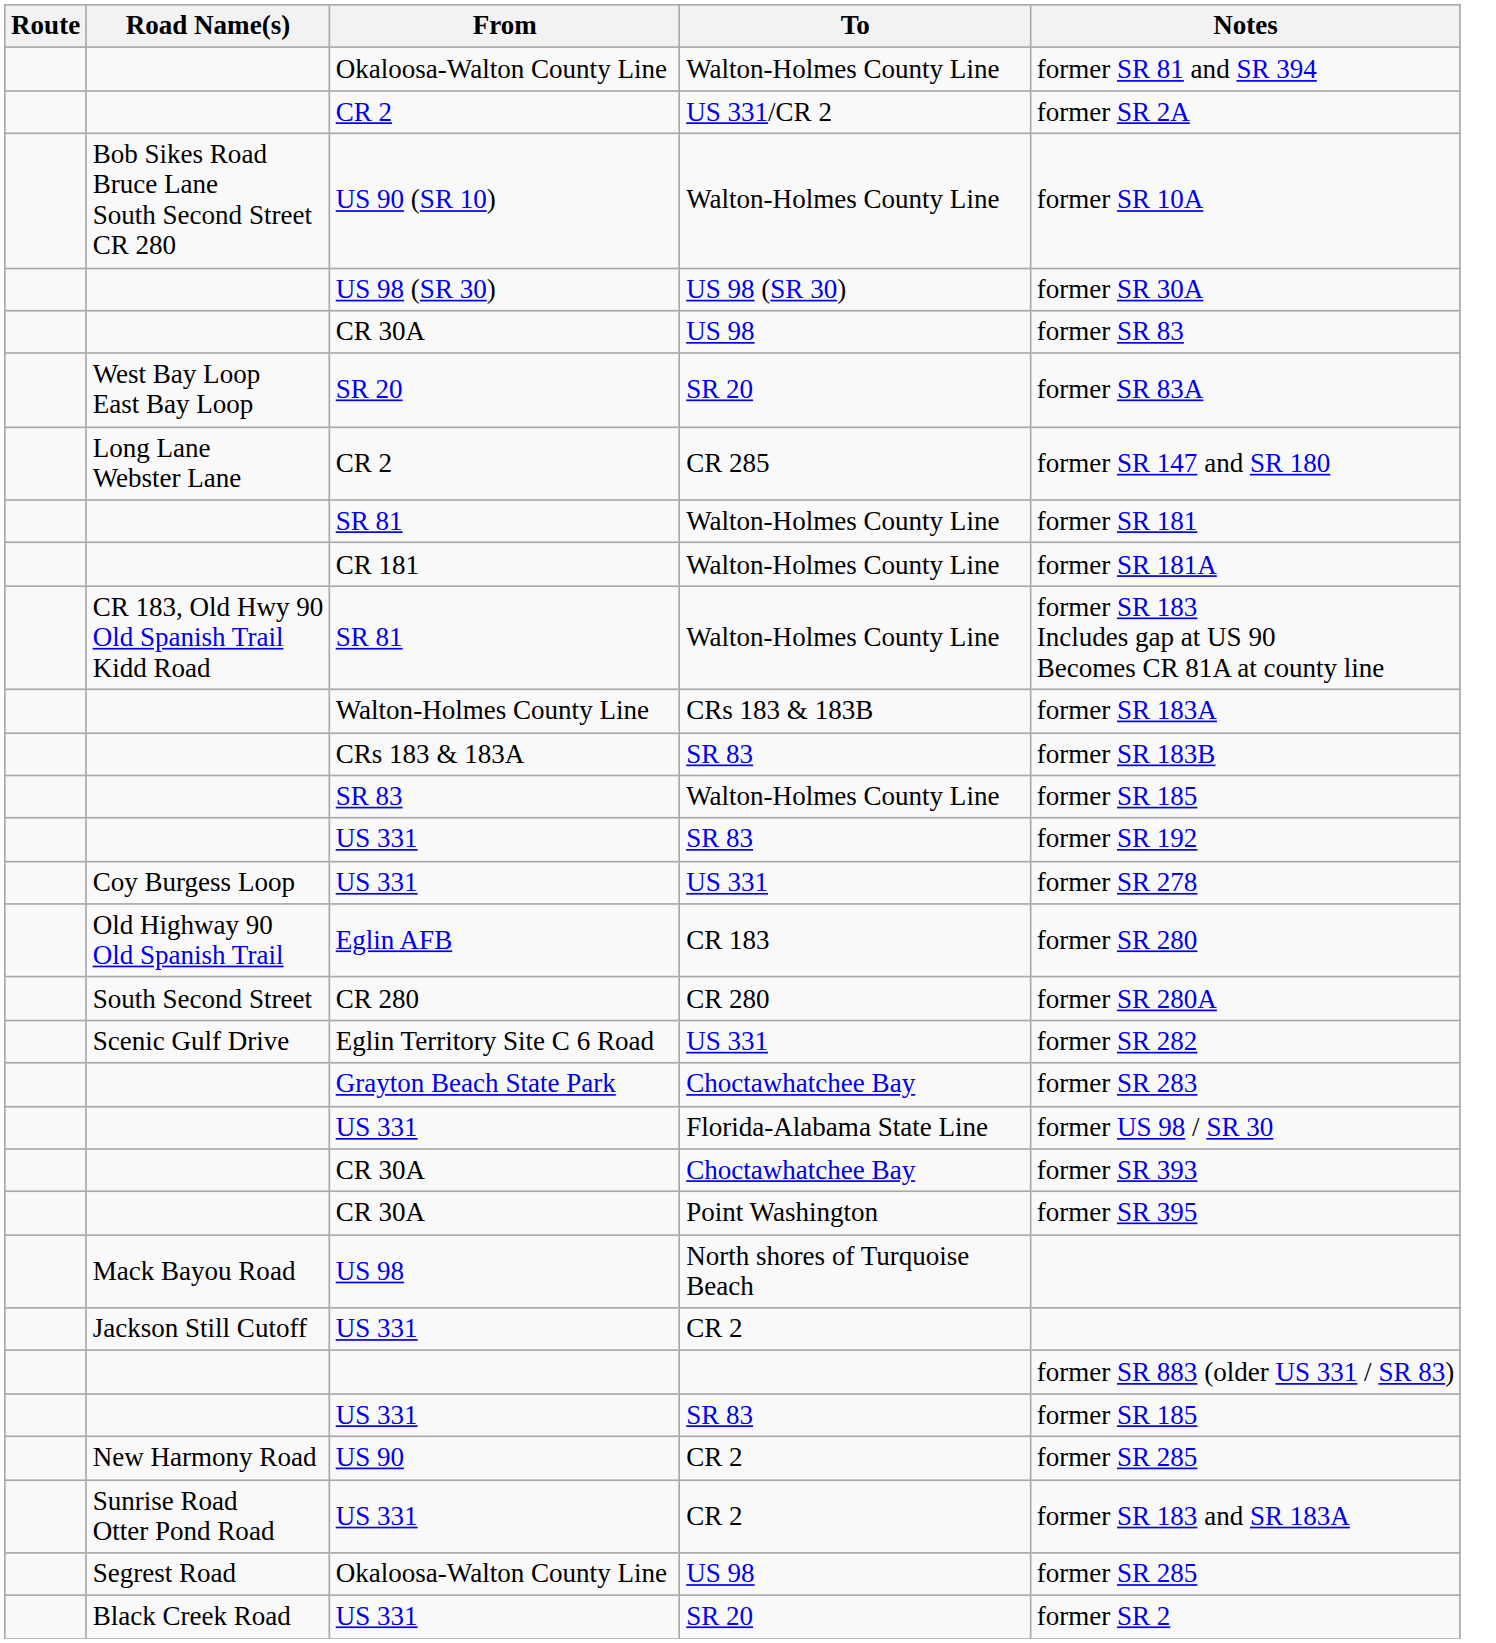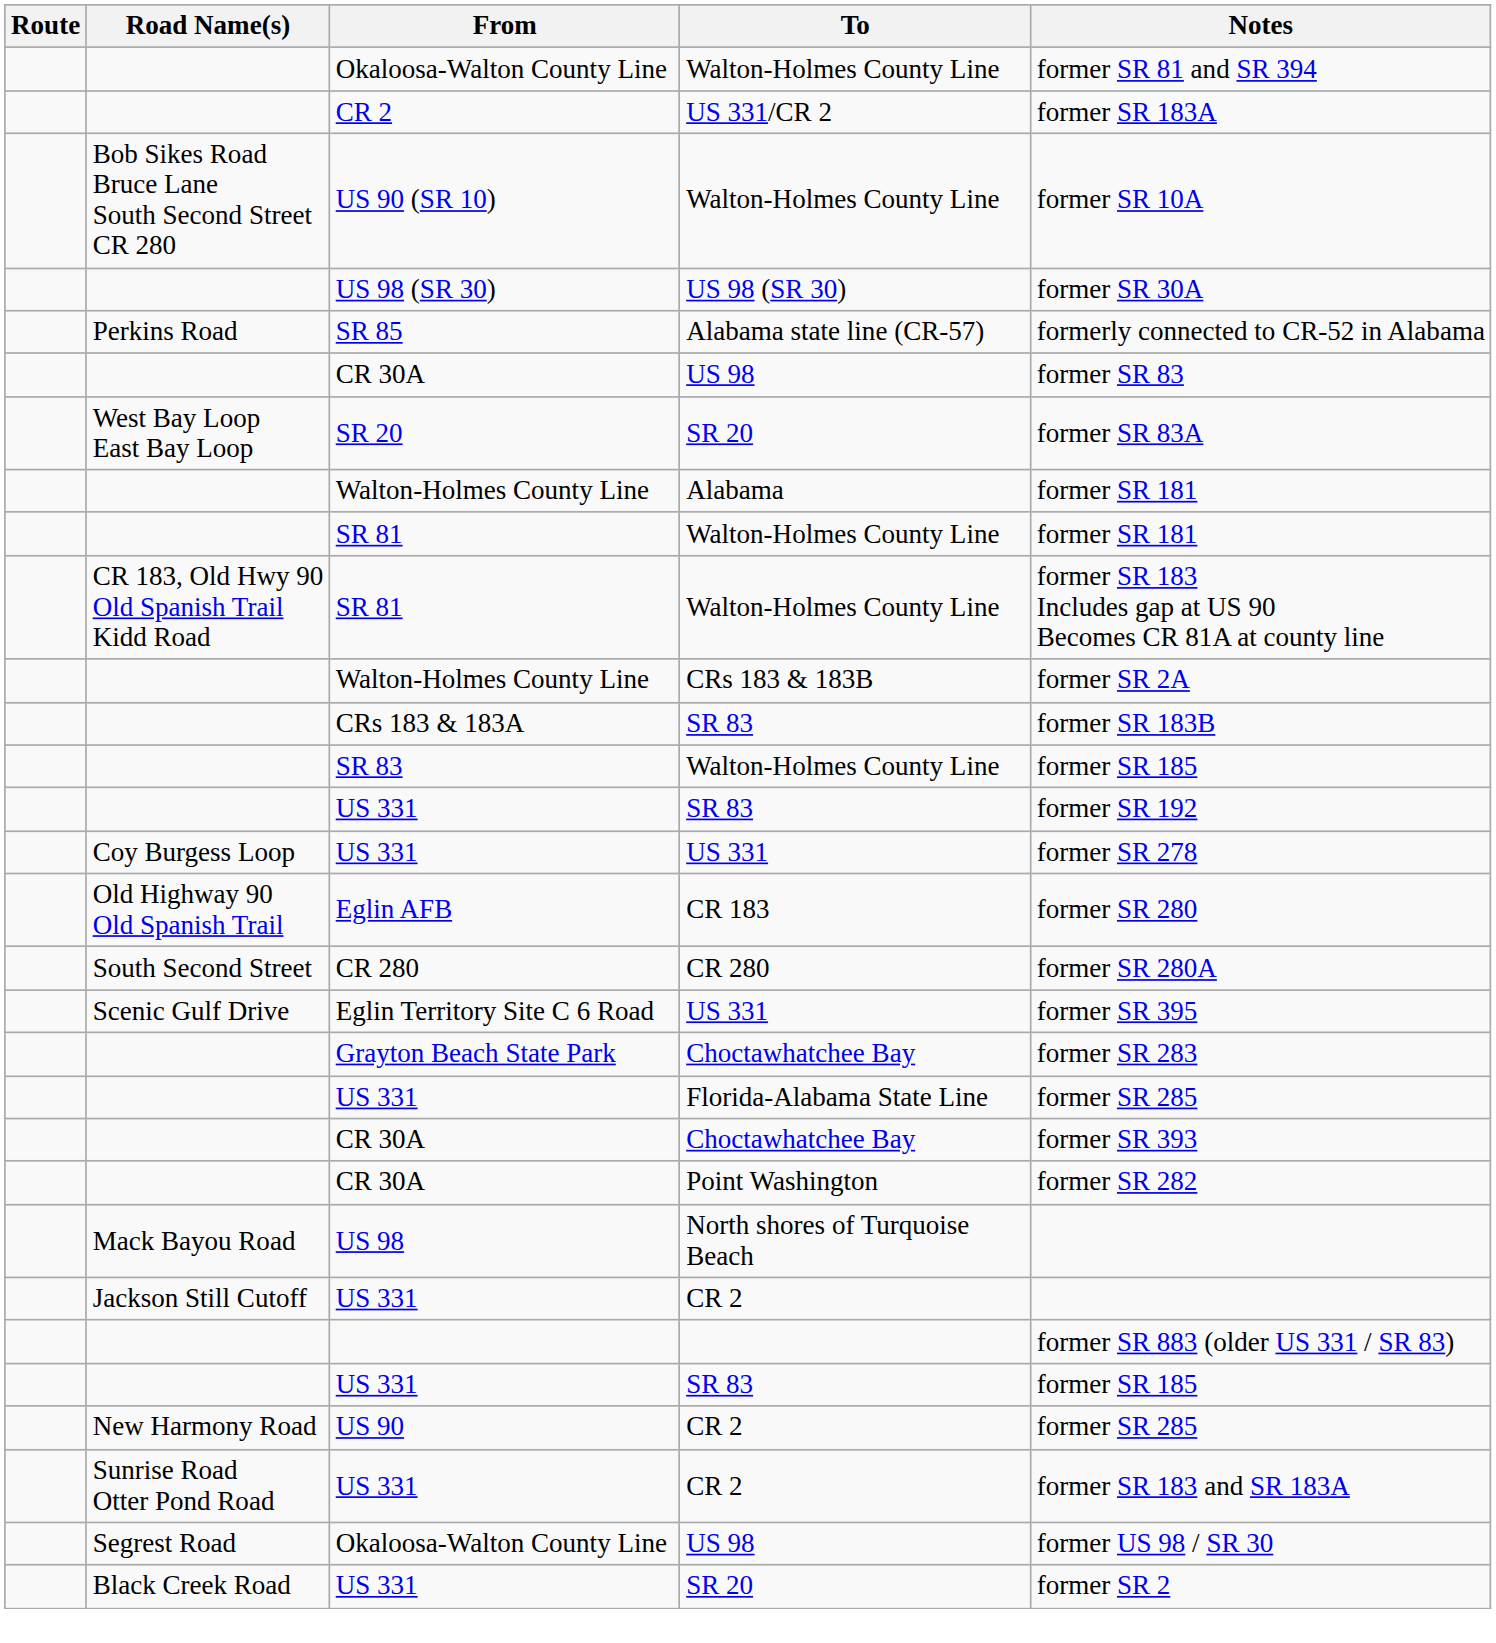 <table class="wikitable">
 <tr>
 <th>Route</th>
 <th>Road Name(s)</th>
 <th width=200px>From</th>
 <th width=200px>To</th>
 <th>Notes</th>
 </tr>
 <tr>
 <td></td>
 <td></td>
 <td>Okaloosa-Walton County Line</td>
 <td>Walton-Holmes County Line</td>
 <td>former <a href='#'>SR 81</a> and <a href='#'>SR 394</a></td>
 </tr>
 <tr>
 <td></td>
 <td></td>
 <td><a href='#'>CR 2</a></td>
 <td><a href='#'>US 331</a>/CR 2</td>
-<td>former <a href='#'>SR 2A</a></td>
+<td>former <a href='#'>SR 183A</a></td>
 </tr>
 <tr>
 <td></td>
 <td>Bob Sikes Road<br>Bruce Lane<br>South Second Street<br>CR 280</td>
 <td><a href='#'>US 90</a> (<a href='#'>SR 10</a>)</td>
 <td>Walton-Holmes County Line</td>
 <td>former <a href='#'>SR 10A</a></td>
 </tr>
 <tr>
 <td></td>
 <td></td>
 <td><a href='#'>US 98</a> (<a href='#'>SR 30</a>)</td>
 <td><a href='#'>US 98</a> (<a href='#'>SR 30</a>)</td>
 <td>former <a href='#'>SR 30A</a></td>
 </tr>
 <tr>
 <td></td>
+<td>Perkins Road</td>
+<td><a href='#'>SR 85</a></td>
+<td>Alabama state line (CR-57)</td>
+<td>formerly connected to CR-52 in Alabama</td>
+</tr>
+<tr>
+<td></td>
 <td></td>
 <td>CR 30A</td>
 <td><a href='#'>US 98</a></td>
 <td>former <a href='#'>SR 83</a></td>
 </tr>
 <tr>
 <td></td>
 <td>West Bay Loop<br>East Bay Loop</td>
 <td><a href='#'>SR 20</a></td>
 <td><a href='#'>SR 20</a></td>
 <td>former <a href='#'>SR 83A</a></td>
 </tr>
 <tr>
 <td></td>
-<td>Long Lane<br>Webster Lane</td>
-<td>CR 2</td>
-<td>CR 285</td>
-<td>former <a href='#'>SR 147</a> and <a href='#'>SR 180</a></td>
+<td></td>
+<td>Walton-Holmes County Line</td>
+<td>Alabama</td>
+<td>former <a href='#'>SR 181</a></td>
 </tr>
 <tr>
 <td></td>
 <td></td>
 <td><a href='#'>SR 81</a></td>
 <td>Walton-Holmes County Line</td>
 <td>former <a href='#'>SR 181</a></td>
-</tr>
-<tr>
-<td></td>
-<td></td>
-<td>CR 181</td>
-<td>Walton-Holmes County Line</td>
-<td>former <a href='#'>SR 181A</a></td>
 </tr>
 <tr>
 <td></td>
 <td>CR 183, Old Hwy 90<br><a href='#'>Old Spanish Trail</a><br>Kidd Road</td>
 <td><a href='#'>SR 81</a></td>
 <td>Walton-Holmes County Line</td>
 <td>former <a href='#'>SR 183</a><br>Includes gap at US 90<br>Becomes CR 81A at county line</td>
 </tr>
 <tr>
 <td></td>
 <td></td>
 <td>Walton-Holmes County Line</td>
 <td>CRs 183 & 183B</td>
-<td>former <a href='#'>SR 183A</a></td>
+<td>former <a href='#'>SR 2A</a></td>
 </tr>
 <tr>
 <td></td>
 <td></td>
 <td>CRs 183 & 183A</td>
 <td><a href='#'>SR 83</a></td>
 <td>former <a href='#'>SR 183B</a></td>
 </tr>
 <tr>
 <td></td>
 <td></td>
 <td><a href='#'>SR 83</a></td>
 <td>Walton-Holmes County Line</td>
 <td>former <a href='#'>SR 185</a></td>
 </tr>
 <tr>
 <td></td>
 <td></td>
 <td><a href='#'>US 331</a></td>
 <td><a href='#'>SR 83</a></td>
 <td>former <a href='#'>SR 192</a></td>
 </tr>
 <tr>
 <td></td>
 <td>Coy Burgess Loop</td>
 <td><a href='#'>US 331</a></td>
 <td><a href='#'>US 331</a></td>
 <td>former <a href='#'>SR 278</a></td>
 </tr>
 <tr>
 <td></td>
 <td>Old Highway 90<br><a href='#'>Old Spanish Trail</a></td>
 <td><a href='#'>Eglin AFB</a></td>
 <td>CR 183</td>
 <td>former <a href='#'>SR 280</a></td>
 </tr>
 <tr>
 <td></td>
 <td>South Second Street</td>
 <td>CR 280</td>
 <td>CR 280</td>
 <td>former <a href='#'>SR 280A</a></td>
 </tr>
 <tr>
 <td></td>
 <td>Scenic Gulf Drive</td>
 <td>Eglin Territory Site C 6 Road</td>
 <td><a href='#'>US 331</a></td>
-<td>former <a href='#'>SR 282</a></td>
+<td>former <a href='#'>SR 395</a></td>
 </tr>
 <tr>
 <td></td>
 <td></td>
 <td><a href='#'>Grayton Beach State Park</a></td>
 <td><a href='#'>Choctawhatchee Bay</a></td>
 <td>former <a href='#'>SR 283</a></td>
 </tr>
 <tr>
 <td></td>
 <td></td>
 <td><a href='#'>US 331</a></td>
 <td>Florida-Alabama State Line</td>
-<td>former <a href='#'>US 98</a> / <a href='#'>SR 30</a></td>
+<td>former <a href='#'>SR 285</a></td>
 </tr>
 <tr>
 <td></td>
 <td></td>
 <td>CR 30A</td>
 <td><a href='#'>Choctawhatchee Bay</a></td>
 <td>former <a href='#'>SR 393</a></td>
 </tr>
 <tr>
 <td></td>
 <td></td>
 <td>CR 30A</td>
 <td>Point Washington</td>
-<td>former <a href='#'>SR 395</a></td>
+<td>former <a href='#'>SR 282</a></td>
 </tr>
 <tr>
 <td></td>
 <td>Mack Bayou Road</td>
 <td><a href='#'>US 98</a></td>
 <td>North shores of Turquoise Beach</td>
 <td></td>
 </tr>
 <tr>
 <td></td>
 <td>Jackson Still Cutoff</td>
 <td><a href='#'>US 331</a></td>
 <td>CR 2</td>
 <td></td>
 </tr>
 <tr>
 <td></td>
 <td></td>
 <td></td>
 <td></td>
 <td>former <a href='#'>SR 883</a> (older <a href='#'>US 331</a> / <a href='#'>SR 83</a>)</td>
 </tr>
 <tr>
 <td></td>
 <td></td>
 <td><a href='#'>US 331</a></td>
 <td><a href='#'>SR 83</a></td>
 <td>former <a href='#'>SR 185</a></td>
 </tr>
 <tr>
 <td></td>
 <td>New Harmony Road</td>
 <td><a href='#'>US 90</a></td>
 <td>CR 2</td>
 <td>former <a href='#'>SR 285</a></td>
 </tr>
 <tr>
 <td></td>
 <td>Sunrise Road<br>Otter Pond Road</td>
 <td><a href='#'>US 331</a></td>
 <td>CR 2</td>
 <td>former <a href='#'>SR 183</a> and <a href='#'>SR 183A</a></td>
 </tr>
 <tr>
 <td></td>
 <td>Segrest Road</td>
 <td>Okaloosa-Walton County Line</td>
 <td><a href='#'>US 98</a></td>
-<td>former <a href='#'>SR 285</a></td>
+<td>former <a href='#'>US 98</a> / <a href='#'>SR 30</a></td>
 </tr>
 <tr>
 <td></td>
 <td>Black Creek Road</td>
 <td><a href='#'>US 331</a></td>
 <td><a href='#'>SR 20</a></td>
 <td>former <a href='#'>SR 2</a></td>
 </tr>
 </table>
